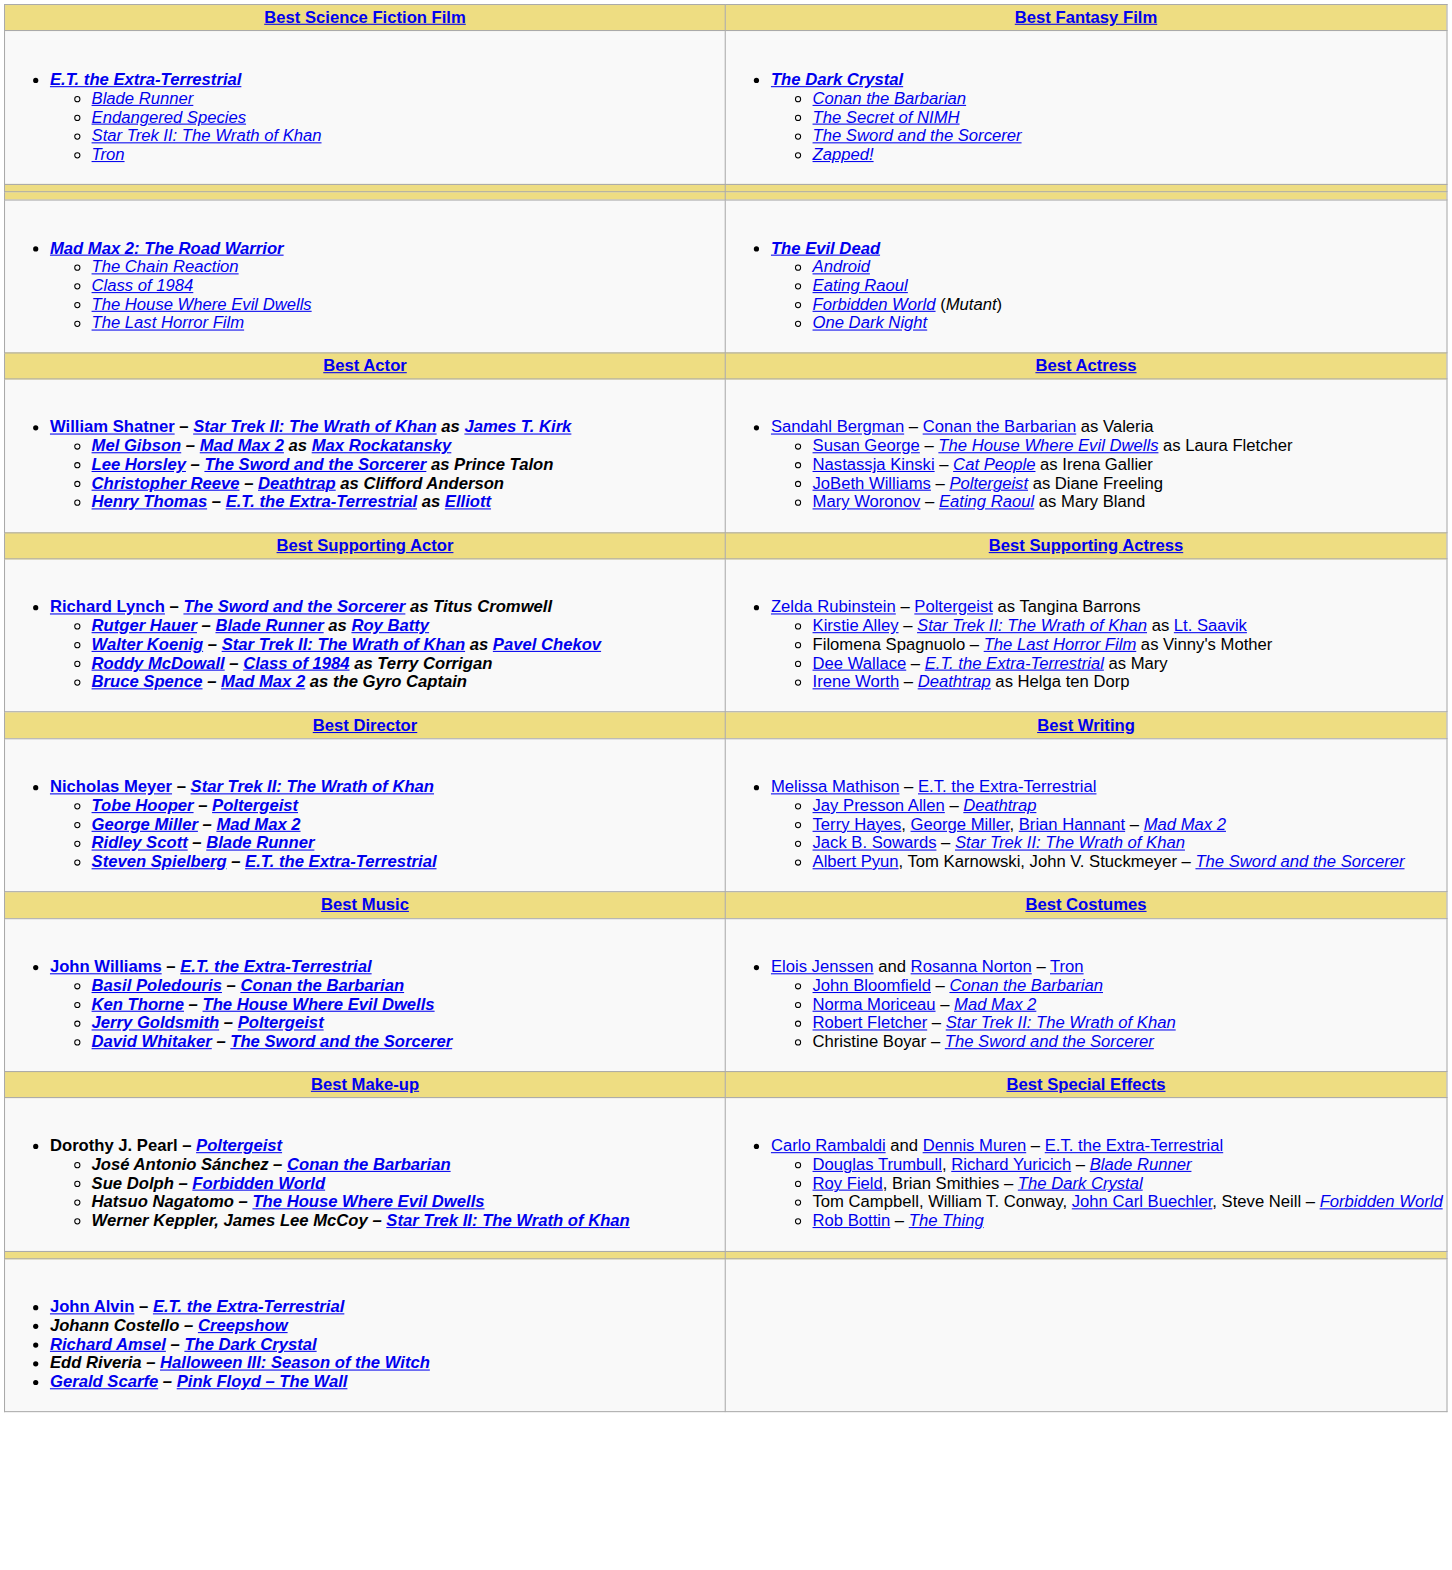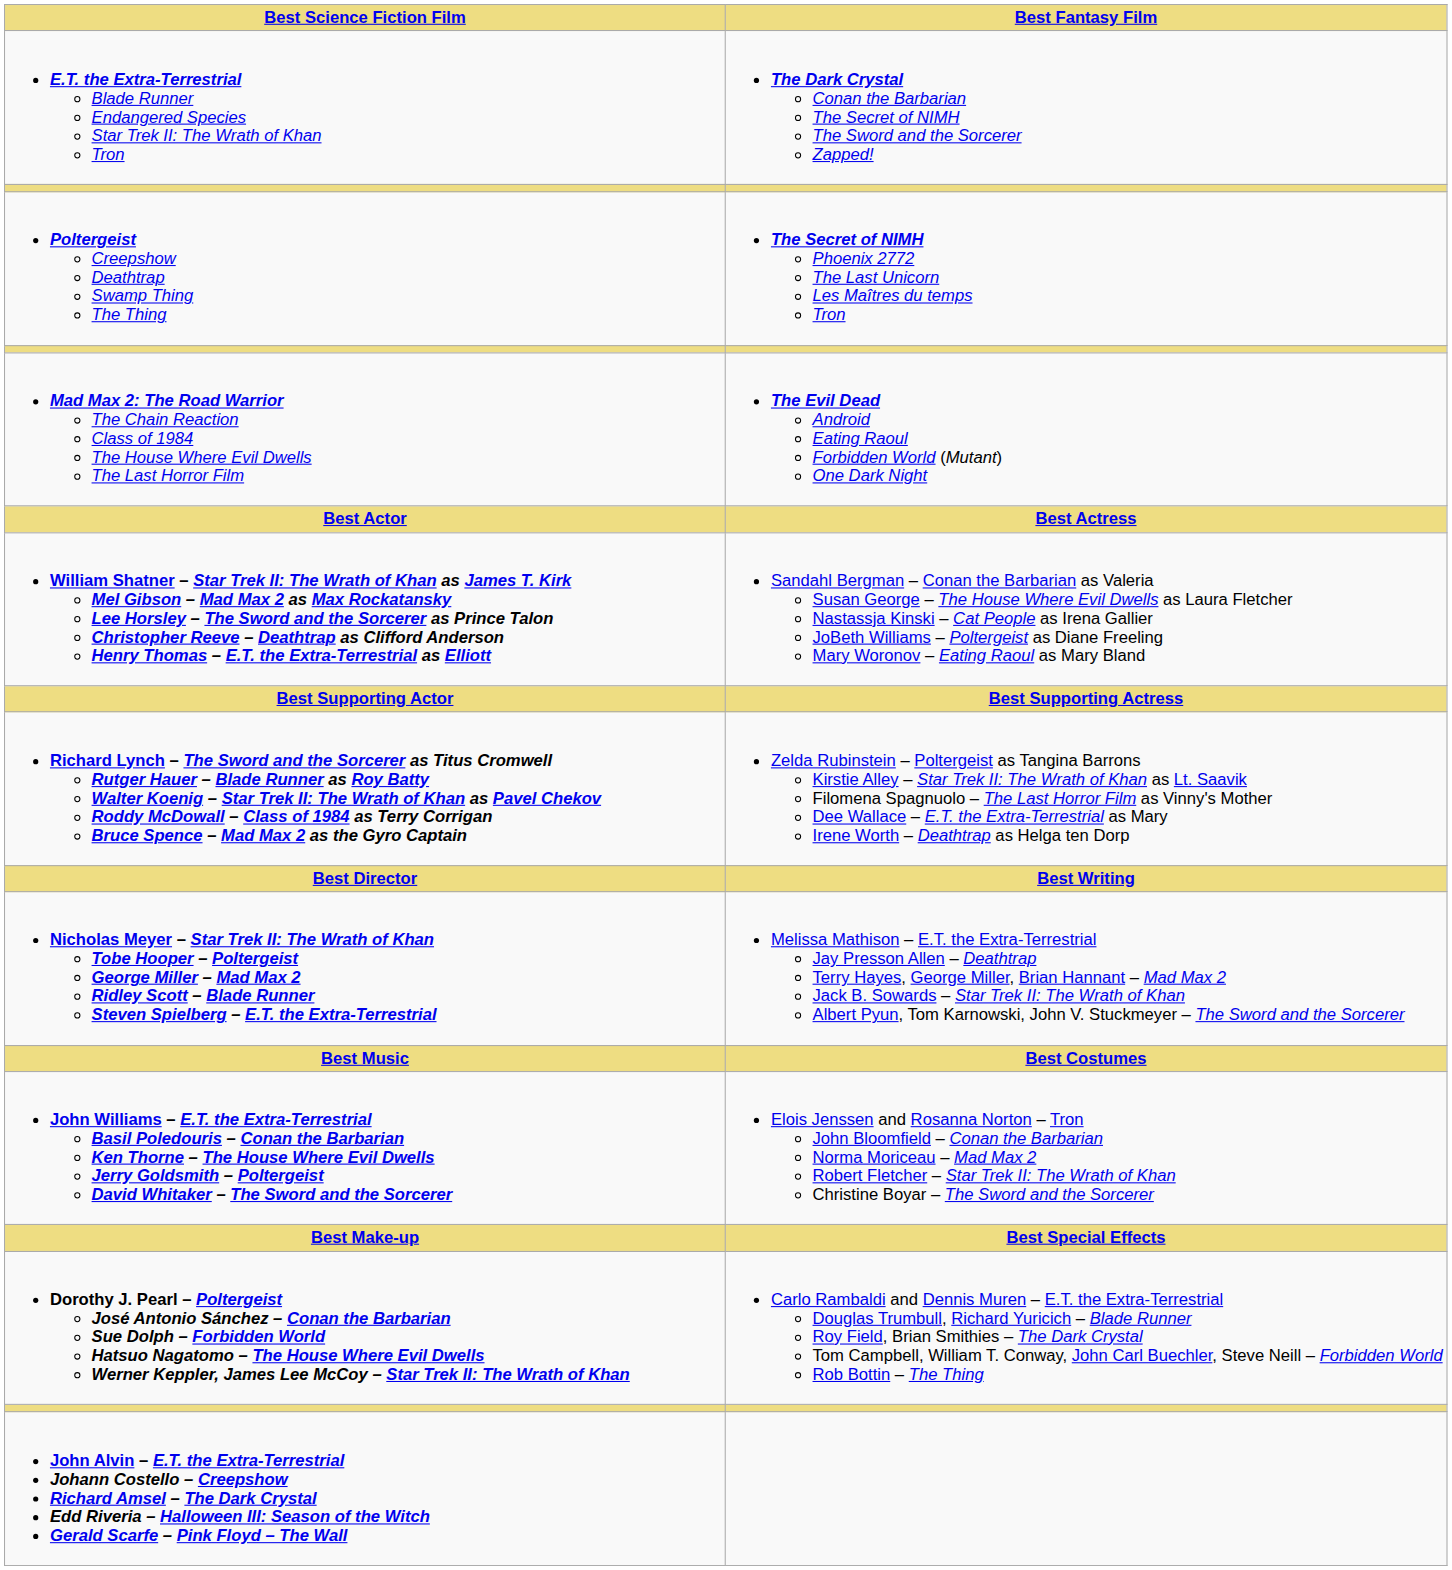 <table class=wikitable>
 <tr>
 <th style="background:#EEDD82; width:50%"><a href='#'>Best Science Fiction Film</a></th>
 <th style="background:#EEDD82; width:50%"><a href='#'>Best Fantasy Film</a></th>
 </tr>
 <tr>
 <td valign="top"><br><ul><li><strong><em><a href='#'>E.T. the Extra-Terrestrial</a></em></strong><ul><li><em><a href='#'>Blade Runner</a></em></li><li><em><a href='#'>Endangered Species</a></em></li><li><em><a href='#'>Star Trek II: The Wrath of Khan</a></em></li><li><em><a href='#'>Tron</a></em></li></ul></li></ul></td>
 <td valign="top"><br><ul><li><strong><em><a href='#'>The Dark Crystal</a></em></strong><ul><li><em><a href='#'>Conan the Barbarian</a></em></li><li><em><a href='#'>The Secret of NIMH</a></em></li><li><em><a href='#'>The Sword and the Sorcerer</a></em></li><li><em><a href='#'>Zapped!</a></em></li></ul></li></ul></td>
 </tr>
 <tr>
 <th style="background:#EEDD82; width:50%"></th>
 <th style="background:#EEDD82; width:50%"></th>
+</tr>
+<tr>
+<td valign="top"><br><ul><li><strong><em><a href='#'>Poltergeist</a></em></strong><ul><li><em><a href='#'>Creepshow</a></em></li><li><em><a href='#'>Deathtrap</a></em></li><li><em><a href='#'>Swamp Thing</a></em></li><li><em><a href='#'>The Thing</a></em></li></ul></li></ul></td>
+<td valign="top"><br><ul><li><strong><em><a href='#'>The Secret of NIMH</a></em></strong><ul><li><em><a href='#'>Phoenix 2772</a></em></li><li><em><a href='#'>The Last Unicorn</a></em></li><li><em><a href='#'>Les Maîtres du temps</a></em></li><li><em><a href='#'>Tron</a></em></li></ul></li></ul></td>
 </tr>
 <tr>
 <th style="background:#EEDD82; width:50%"></th>
 <th style="background:#EEDD82; width:50%"></th>
 </tr>
 <tr>
 <td valign="top"><br><ul><li><strong><em><a href='#'>Mad Max 2: The Road Warrior</a></em></strong><ul><li><em><a href='#'>The Chain Reaction</a></em></li><li><em><a href='#'>Class of 1984</a></em></li><li><em><a href='#'>The House Where Evil Dwells</a></em></li><li><em><a href='#'>The Last Horror Film</a></em></li></ul></li></ul></td>
 <td valign="top"><br><ul><li><strong><em><a href='#'>The Evil Dead</a></em></strong><ul><li><em><a href='#'>Android</a></em></li><li><em><a href='#'>Eating Raoul</a></em></li><li><em><a href='#'>Forbidden World</a></em> (<em>Mutant</em>)</li><li><em><a href='#'>One Dark Night</a></em></li></ul></li></ul></td>
 </tr>
 <tr>
 <th style="background:#EEDD82"><a href='#'>Best Actor</a></th>
 <th style="background:#EEDD82"><a href='#'>Best Actress</a></th>
 </tr>
 <tr>
 <td valign="top"><br><ul><li><strong><a href='#'>William Shatner</a> – <em><a href='#'>Star Trek II: The Wrath of Khan</a><strong><em> as <a href='#'>James T. Kirk</a><ul><li><a href='#'>Mel Gibson</a> – </em><a href='#'>Mad Max 2</a><em> as <a href='#'>Max Rockatansky</a></li><li><a href='#'>Lee Horsley</a> – </em><a href='#'>The Sword and the Sorcerer</a><em> as Prince Talon</li><li><a href='#'>Christopher Reeve</a> – </em><a href='#'>Deathtrap</a><em> as Clifford Anderson</li><li><a href='#'>Henry Thomas</a> – </em><a href='#'>E.T. the Extra-Terrestrial</a><em> as <a href='#'>Elliott</a></li></ul></li></ul></td>
 <td valign="top"><br><ul><li></strong><a href='#'>Sandahl Bergman</a> – </em><a href='#'>Conan the Barbarian</a></em></strong> as Valeria<ul><li><a href='#'>Susan George</a> – <em><a href='#'>The House Where Evil Dwells</a></em> as Laura Fletcher</li><li><a href='#'>Nastassja Kinski</a> – <em><a href='#'>Cat People</a></em> as Irena Gallier</li><li><a href='#'>JoBeth Williams</a> – <em><a href='#'>Poltergeist</a></em> as Diane Freeling</li><li><a href='#'>Mary Woronov</a> – <em><a href='#'>Eating Raoul</a></em> as Mary Bland</li></ul></li></ul></td>
 </tr>
 <tr>
 <th style="background:#EEDD82"><a href='#'>Best Supporting Actor</a></th>
 <th style="background:#EEDD82"><a href='#'>Best Supporting Actress</a></th>
 </tr>
 <tr>
 <td valign="top"><br><ul><li><strong><a href='#'>Richard Lynch</a> – <em><a href='#'>The Sword and the Sorcerer</a><strong><em> as Titus Cromwell<ul><li><a href='#'>Rutger Hauer</a> – </em><a href='#'>Blade Runner</a><em> as <a href='#'>Roy Batty</a></li><li><a href='#'>Walter Koenig</a> – </em><a href='#'>Star Trek II: The Wrath of Khan</a><em> as <a href='#'>Pavel Chekov</a></li><li><a href='#'>Roddy McDowall</a> – </em><a href='#'>Class of 1984</a><em> as Terry Corrigan</li><li><a href='#'>Bruce Spence</a> – </em><a href='#'>Mad Max 2</a><em> as the Gyro Captain</li></ul></li></ul></td>
 <td valign="top"><br><ul><li></strong><a href='#'>Zelda Rubinstein</a> – </em><a href='#'>Poltergeist</a></em></strong> as Tangina Barrons<ul><li><a href='#'>Kirstie Alley</a> – <em><a href='#'>Star Trek II: The Wrath of Khan</a></em> as <a href='#'>Lt. Saavik</a></li><li>Filomena Spagnuolo – <em><a href='#'>The Last Horror Film</a></em> as Vinny's Mother</li><li><a href='#'>Dee Wallace</a> – <em><a href='#'>E.T. the Extra-Terrestrial</a></em> as Mary</li><li><a href='#'>Irene Worth</a> – <em><a href='#'>Deathtrap</a></em> as Helga ten Dorp</li></ul></li></ul></td>
 </tr>
 <tr>
 <th style="background:#EEDD82"><a href='#'>Best Director</a></th>
 <th style="background:#EEDD82"><a href='#'>Best Writing</a></th>
 </tr>
 <tr>
 <td valign="top"><br><ul><li><strong><a href='#'>Nicholas Meyer</a> – <em><a href='#'>Star Trek II: The Wrath of Khan</a><strong><em><ul><li><a href='#'>Tobe Hooper</a> – </em><a href='#'>Poltergeist</a><em></li><li><a href='#'>George Miller</a> – </em><a href='#'>Mad Max 2</a><em></li><li><a href='#'>Ridley Scott</a> – </em><a href='#'>Blade Runner</a><em></li><li><a href='#'>Steven Spielberg</a> – </em><a href='#'>E.T. the Extra-Terrestrial</a><em></li></ul></li></ul></td>
 <td valign="top"><br><ul><li></strong><a href='#'>Melissa Mathison</a> – </em><a href='#'>E.T. the Extra-Terrestrial</a></em></strong><ul><li><a href='#'>Jay Presson Allen</a> – <em><a href='#'>Deathtrap</a></em></li><li><a href='#'>Terry Hayes</a>, <a href='#'>George Miller</a>, <a href='#'>Brian Hannant</a> – <em><a href='#'>Mad Max 2</a></em></li><li><a href='#'>Jack B. Sowards</a> – <em><a href='#'>Star Trek II: The Wrath of Khan</a></em></li><li><a href='#'>Albert Pyun</a>, Tom Karnowski, John V. Stuckmeyer – <em><a href='#'>The Sword and the Sorcerer</a></em></li></ul></li></ul></td>
 </tr>
 <tr>
 <th style="background:#EEDD82"><a href='#'>Best Music</a></th>
 <th style="background:#EEDD82"><a href='#'>Best Costumes</a></th>
 </tr>
 <tr>
 <td valign="top"><br><ul><li><strong><a href='#'>John Williams</a> – <em><a href='#'>E.T. the Extra-Terrestrial</a><strong><em><ul><li><a href='#'>Basil Poledouris</a> – </em><a href='#'>Conan the Barbarian</a><em></li><li><a href='#'>Ken Thorne</a> – </em><a href='#'>The House Where Evil Dwells</a><em></li><li><a href='#'>Jerry Goldsmith</a> – </em><a href='#'>Poltergeist</a><em></li><li><a href='#'>David Whitaker</a> – </em><a href='#'>The Sword and the Sorcerer</a><em></li></ul></li></ul></td>
 <td valign="top"><br><ul><li></strong><a href='#'>Elois Jenssen</a> and <a href='#'>Rosanna Norton</a> – </em><a href='#'>Tron</a></em></strong><ul><li><a href='#'>John Bloomfield</a> – <em><a href='#'>Conan the Barbarian</a></em></li><li><a href='#'>Norma Moriceau</a> – <em><a href='#'>Mad Max 2</a></em></li><li><a href='#'>Robert Fletcher</a> – <em><a href='#'>Star Trek II: The Wrath of Khan</a></em></li><li>Christine Boyar – <em><a href='#'>The Sword and the Sorcerer</a></em></li></ul></li></ul></td>
 </tr>
 <tr>
 <th style="background:#EEDD82"><a href='#'>Best Make-up</a></th>
 <th style="background:#EEDD82"><a href='#'>Best Special Effects</a></th>
 </tr>
 <tr>
 <td valign="top"><br><ul><li><strong>Dorothy J. Pearl – <em><a href='#'>Poltergeist</a><strong><em><ul><li>José Antonio Sánchez – </em><a href='#'>Conan the Barbarian</a><em></li><li>Sue Dolph – </em><a href='#'>Forbidden World</a><em></li><li>Hatsuo Nagatomo – </em><a href='#'>The House Where Evil Dwells</a><em></li><li>Werner Keppler, James Lee McCoy – </em><a href='#'>Star Trek II: The Wrath of Khan</a><em></li></ul></li></ul></td>
 <td valign="top"><br><ul><li></strong><a href='#'>Carlo Rambaldi</a> and <a href='#'>Dennis Muren</a> – </em><a href='#'>E.T. the Extra-Terrestrial</a></em></strong><ul><li><a href='#'>Douglas Trumbull</a>, <a href='#'>Richard Yuricich</a> – <em><a href='#'>Blade Runner</a></em></li><li><a href='#'>Roy Field</a>, Brian Smithies – <em><a href='#'>The Dark Crystal</a></em></li><li>Tom Campbell, William T. Conway, <a href='#'>John Carl Buechler</a>, Steve Neill – <em><a href='#'>Forbidden World</a></em></li><li><a href='#'>Rob Bottin</a> – <em><a href='#'>The Thing</a></em></li></ul></li></ul></td>
 </tr>
 <tr>
 <th style="background:#EEDD82; width:50%"></th>
 <th style="background:#EEDD82; width:50%"></th>
 </tr>
 <tr>
 <td valign="top"><br><ul><li><strong><a href='#'>John Alvin</a> – <em><a href='#'>E.T. the Extra-Terrestrial</a><strong><em></li><li>Johann Costello – </em><a href='#'>Creepshow</a><em></li><li><a href='#'>Richard Amsel</a> – </em><a href='#'>The Dark Crystal</a><em></li><li>Edd Riveria – </em><a href='#'>Halloween III: Season of the Witch</a><em></li><li><a href='#'>Gerald Scarfe</a> – </em><a href='#'>Pink Floyd – The Wall</a><em></li></ul></td>
 <td valign="top"></td>
 </tr>
 </table>
